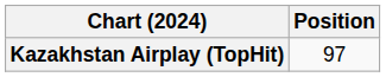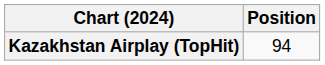 <table class="wikitable plainrowheaders" style="text-align:center">
 <tr>
 <th>Chart (2024)</th>
 <th>Position</th>
 </tr>
 <tr>
 <th scope="row">Kazakhstan Airplay (TopHit)</th>
-<td>97</td>
+<td>94</td>
 </tr>
 </table>
